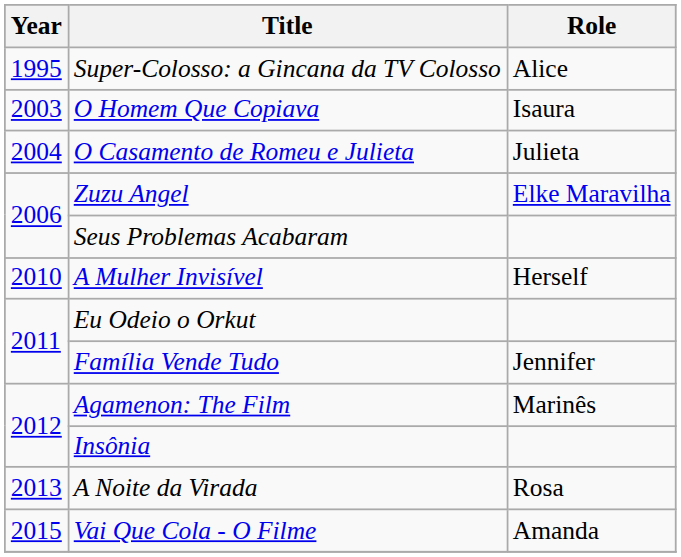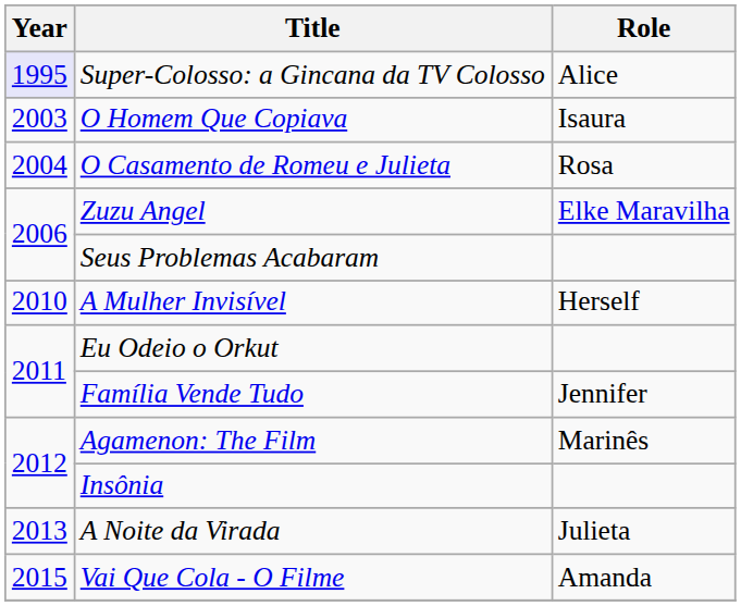 <table class="wikitable" style="font-size: 90%;">
 <tr>
 <th>Year</th>
 <th>Title</th>
 <th>Role</th>
 </tr>
 <tr>
-<td><a href='#'>1995</a></td>
+<td style="background: lavender;"><a href='#'>1995</a></td>
 <td><em>Super-Colosso: a Gincana da TV Colosso</em></td>
 <td>Alice</td>
 </tr>
 <tr>
 <td><a href='#'>2003</a></td>
 <td><em><a href='#'>O Homem Que Copiava</a></em></td>
 <td>Isaura</td>
 </tr>
 <tr>
 <td><a href='#'>2004</a></td>
 <td><em><a href='#'>O Casamento de Romeu e Julieta</a></em></td>
-<td>Julieta</td>
+<td>Rosa</td>
 </tr>
 <tr>
 <td rowspan="2"><a href='#'>2006</a></td>
 <td><em><a href='#'>Zuzu Angel</a></em></td>
 <td><a href='#'>Elke Maravilha</a></td>
 </tr>
 <tr>
 <td><em>Seus Problemas Acabaram</em></td>
 <td></td>
 </tr>
 <tr>
 <td><a href='#'>2010</a></td>
 <td><em><a href='#'>A Mulher Invisível</a></em></td>
 <td>Herself</td>
 </tr>
 <tr>
 <td rowspan="2"><a href='#'>2011</a></td>
 <td><em>Eu Odeio o Orkut</em></td>
 <td></td>
 </tr>
 <tr>
 <td><em><a href='#'>Família Vende Tudo</a></em></td>
 <td>Jennifer</td>
 </tr>
 <tr>
 <td rowspan="2"><a href='#'>2012</a></td>
 <td><em><a href='#'>Agamenon: The Film</a></em></td>
 <td>Marinês</td>
 </tr>
 <tr>
 <td><em><a href='#'>Insônia</a></em></td>
 <td></td>
 </tr>
 <tr>
 <td><a href='#'>2013</a></td>
 <td><em>A Noite da Virada</em></td>
-<td>Rosa</td>
+<td>Julieta</td>
 </tr>
 <tr>
 <td><a href='#'>2015</a></td>
 <td><em><a href='#'>Vai Que Cola - O Filme</a></em></td>
 <td>Amanda</td>
 </tr>
 <tr>
 </tr>
 </table>
